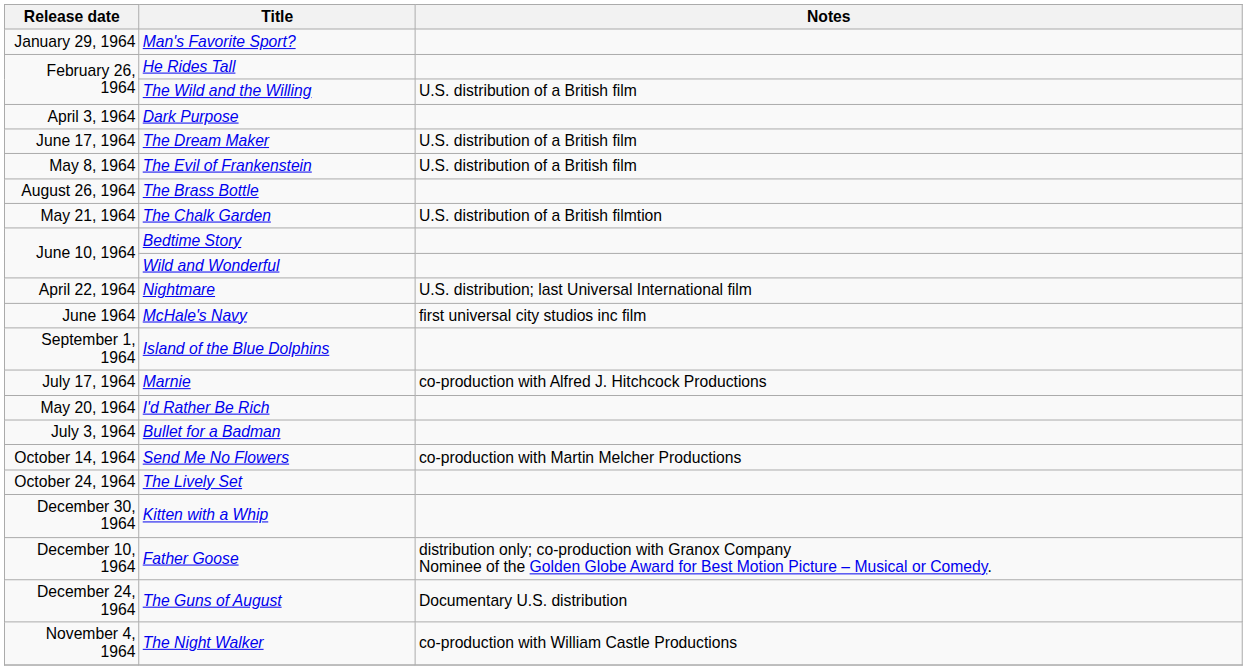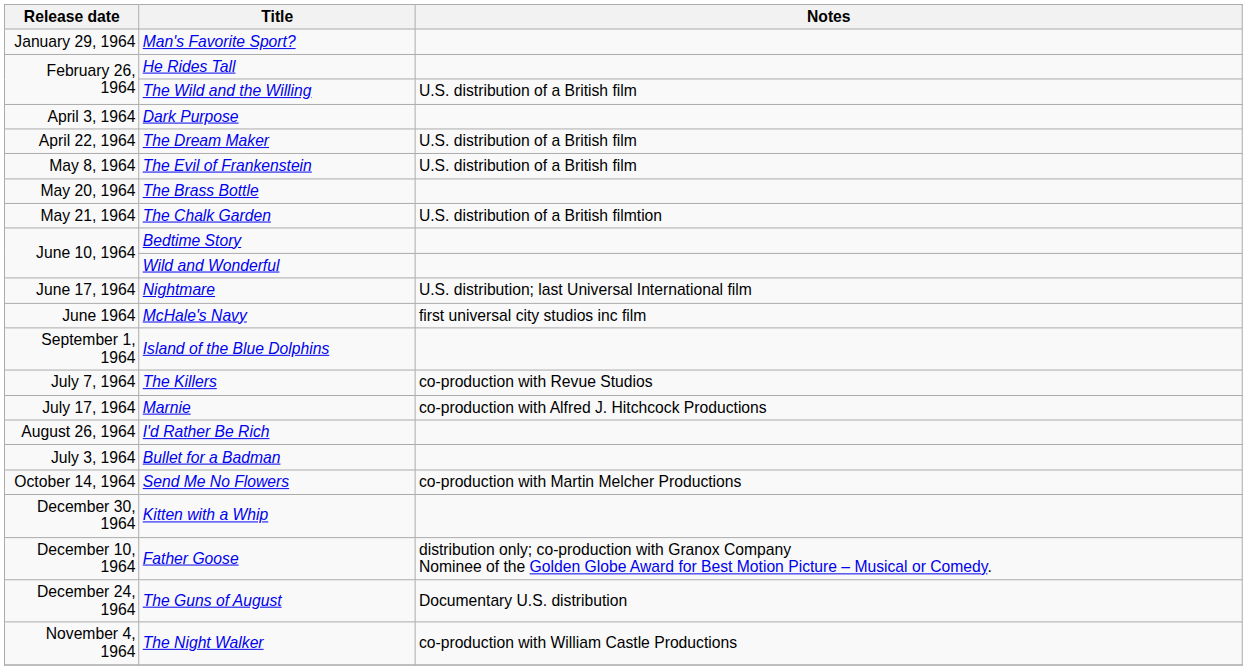 <table class="wikitable sortable" style="width:100%;">
 <tr>
 <th scope="col" style="width:130px;">Release date</th>
 <th>Title</th>
 <th>Notes</th>
 </tr>
 <tr>
 <td style="text-align:right;">January 29, 1964</td>
 <td><em><a href='#'>Man's Favorite Sport?</a></em></td>
 <td></td>
 </tr>
 <tr>
 <td style="text-align:right;" rowspan="2">February 26, 1964</td>
 <td><em><a href='#'>He Rides Tall</a></em></td>
 <td></td>
 </tr>
 <tr>
 <td><em><a href='#'>The Wild and the Willing</a></em></td>
 <td>U.S. distribution of a British film</td>
 </tr>
 <tr>
 <td style="text-align:right;">April 3, 1964</td>
 <td><em><a href='#'>Dark Purpose</a></em></td>
 <td></td>
 </tr>
 <tr>
-<td style="text-align:right;">June 17, 1964</td>
+<td style="text-align:right;">April 22, 1964</td>
 <td><em><a href='#'>The Dream Maker</a></em></td>
 <td>U.S. distribution of a British film</td>
 </tr>
 <tr>
 <td style="text-align:right;">May 8, 1964</td>
 <td><em><a href='#'>The Evil of Frankenstein</a></em></td>
 <td>U.S. distribution of a British film</td>
 </tr>
 <tr>
-<td style="text-align:right;">August 26, 1964</td>
+<td style="text-align:right;">May 20, 1964</td>
 <td><em><a href='#'>The Brass Bottle</a></em></td>
 <td></td>
 </tr>
 <tr>
 <td style="text-align:right;">May 21, 1964</td>
 <td><em><a href='#'>The Chalk Garden</a></em></td>
 <td>U.S. distribution of a British filmtion</td>
 </tr>
 <tr>
 <td style="text-align:right;" rowspan="2">June 10, 1964</td>
 <td><em><a href='#'>Bedtime Story</a></em></td>
 <td></td>
 </tr>
 <tr>
 <td><em><a href='#'>Wild and Wonderful</a></em></td>
 <td></td>
 </tr>
 <tr>
-<td style="text-align:right;">April 22, 1964</td>
+<td style="text-align:right;">June 17, 1964</td>
 <td><em><a href='#'>Nightmare</a></em></td>
 <td>U.S. distribution; last Universal International film</td>
 </tr>
 <tr>
 <td style="text-align:right;">June 1964</td>
 <td><em><a href='#'>McHale's Navy</a></em></td>
 <td>first universal city studios inc film</td>
 </tr>
 <tr>
 <td style="text-align:right;">September 1, 1964</td>
 <td><em><a href='#'>Island of the Blue Dolphins</a></em></td>
 <td></td>
 </tr>
 <tr>
+<td style="text-align:right;">July 7, 1964</td>
+<td><em><a href='#'>The Killers</a></em></td>
+<td>co-production with Revue Studios</td>
+</tr>
+<tr>
 <td style="text-align:right;">July 17, 1964</td>
 <td><em><a href='#'>Marnie</a></em></td>
 <td>co-production with Alfred J. Hitchcock Productions</td>
 </tr>
 <tr>
-<td style="text-align:right;">May 20, 1964</td>
+<td style="text-align:right;">August 26, 1964</td>
 <td><em><a href='#'>I'd Rather Be Rich</a></em></td>
 <td></td>
 </tr>
 <tr>
 <td style="text-align:right;">July 3, 1964</td>
 <td><em><a href='#'>Bullet for a Badman</a></em></td>
 <td></td>
 </tr>
 <tr>
 <td style="text-align:right;">October 14, 1964</td>
 <td><em><a href='#'>Send Me No Flowers</a></em></td>
 <td>co-production with Martin Melcher Productions</td>
-</tr>
-<tr>
-<td style="text-align:right;">October 24, 1964</td>
-<td><em><a href='#'>The Lively Set</a></em></td>
-<td></td>
 </tr>
 <tr>
 <td style="text-align:right;">December 30, 1964</td>
 <td><em><a href='#'>Kitten with a Whip</a></em></td>
 <td></td>
 </tr>
 <tr>
 <td style="text-align:right;">December 10, 1964</td>
 <td><em><a href='#'>Father Goose</a></em></td>
 <td>distribution only; co-production with Granox Company<br>Nominee of the <a href='#'>Golden Globe Award for Best Motion Picture – Musical or Comedy</a>.</td>
 </tr>
 <tr>
 <td style="text-align:right;">December 24, 1964</td>
 <td><em><a href='#'>The Guns of August</a></em></td>
 <td>Documentary  U.S. distribution</td>
 </tr>
 <tr>
 <td style="text-align:right;">November 4, 1964</td>
 <td><em><a href='#'>The Night Walker</a></em></td>
 <td>co-production with William Castle Productions</td>
 </tr>
 <tr>
 </tr>
 </table>
